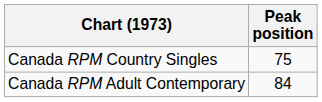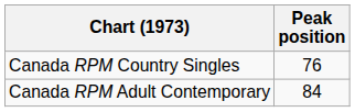 <table class="wikitable sortable">
 <tr>
 <th>Chart (1973)</th>
 <th width="45">Peak position</th>
 </tr>
 <tr>
 <td>Canada <em>RPM</em> Country Singles</td>
-<td align="center">75</td>
+<td align="center">76</td>
 </tr>
 <tr>
 <td>Canada <em>RPM</em> Adult Contemporary</td>
 <td align="center">84</td>
 </tr>
 </table>
